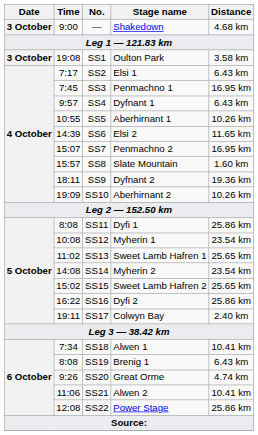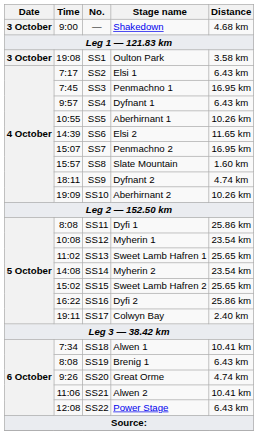 <table class="wikitable" style="font-size: 85%;">
 <tr>
 <th>Date</th>
 <th>Time</th>
 <th>No.</th>
 <th>Stage name</th>
 <th>Distance</th>
 </tr>
 <tr>
 <th nowrap>3 October</th>
 <td align="center">9:00</td>
 <td align="center">—</td>
 <td><a href='#'>Shakedown</a></td>
 <td align="center">4.68 km</td>
 </tr>
 <tr>
 <td style="background-color:#EAECF0; text-align:center" colspan="5"><strong><em>Leg 1 — 121.83 km</em></strong></td>
 </tr>
 <tr>
 <th>3 October</th>
 <td align="center">19:08</td>
 <td align="center">SS1</td>
 <td>Oulton Park</td>
 <td align="center">3.58 km</td>
 </tr>
 <tr>
 <th rowspan="9">4 October</th>
 <td align="center">7:17</td>
 <td align="center">SS2</td>
 <td>Elsi 1</td>
 <td align="center">6.43 km</td>
 </tr>
 <tr>
 <td align="center">7:45</td>
 <td align="center">SS3</td>
 <td>Penmachno 1</td>
 <td align="center">16.95 km</td>
 </tr>
 <tr>
 <td align="center">9:57</td>
 <td align="center">SS4</td>
 <td>Dyfnant 1</td>
 <td align="center">6.43 km</td>
 </tr>
 <tr>
 <td align="center">10:55</td>
 <td align="center">SS5</td>
 <td>Aberhirnant 1</td>
 <td align="center">10.26 km</td>
 </tr>
 <tr>
 <td align="center">14:39</td>
 <td align="center">SS6</td>
 <td>Elsi 2</td>
 <td align="center">11.65 km</td>
 </tr>
 <tr>
 <td align="center">15:07</td>
 <td align="center">SS7</td>
 <td>Penmachno 2</td>
 <td align="center">16.95 km</td>
 </tr>
 <tr>
 <td align="center">15:57</td>
 <td align="center">SS8</td>
 <td>Slate Mountain</td>
 <td align="center">1.60 km</td>
 </tr>
 <tr>
 <td align="center">18:11</td>
 <td align="center">SS9</td>
 <td>Dyfnant 2</td>
-<td align="center">19.36 km</td>
+<td align="center">4.74 km</td>
 </tr>
 <tr>
 <td align="center">19:09</td>
 <td align="center">SS10</td>
 <td>Aberhirnant 2</td>
 <td align="center">10.26 km</td>
 </tr>
 <tr>
 <td style="background-color:#EAECF0; text-align:center" colspan="5"><strong><em>Leg 2 — 152.50 km</em></strong></td>
 </tr>
 <tr>
 <th rowspan="7">5 October</th>
 <td align="center">8:08</td>
 <td align="center">SS11</td>
 <td>Dyfi 1</td>
 <td align="center">25.86 km</td>
 </tr>
 <tr>
 <td align="center">10:08</td>
 <td align="center">SS12</td>
 <td>Myherin 1</td>
 <td align="center">23.54 km</td>
 </tr>
 <tr>
 <td align="center">11:02</td>
 <td align="center">SS13</td>
 <td>Sweet Lamb Hafren 1</td>
 <td align="center">25.65 km</td>
 </tr>
 <tr>
 <td align="center">14:08</td>
 <td align="center">SS14</td>
 <td>Myherin 2</td>
 <td align="center">23.54 km</td>
 </tr>
 <tr>
 <td align="center">15:02</td>
 <td align="center">SS15</td>
 <td>Sweet Lamb Hafren 2</td>
 <td align="center">25.65 km</td>
 </tr>
 <tr>
 <td align="center">16:22</td>
 <td align="center">SS16</td>
 <td>Dyfi 2</td>
 <td align="center">25.86 km</td>
 </tr>
 <tr>
 <td align="center">19:11</td>
 <td align="center">SS17</td>
 <td>Colwyn Bay</td>
 <td align="center">2.40 km</td>
 </tr>
 <tr>
 <td style="background-color:#EAECF0; text-align:center" colspan="5"><strong><em>Leg 3 — 38.42 km</em></strong></td>
 </tr>
 <tr>
 <th rowspan="5">6 October</th>
 <td align="center">7:34</td>
 <td align="center">SS18</td>
 <td>Alwen 1</td>
 <td align="center">10.41 km</td>
 </tr>
 <tr>
 <td align="center">8:08</td>
 <td align="center">SS19</td>
 <td>Brenig 1</td>
 <td align="center">6.43 km</td>
 </tr>
 <tr>
 <td align="center">9:26</td>
 <td align="center">SS20</td>
 <td>Great Orme</td>
 <td align="center">4.74 km</td>
 </tr>
 <tr>
 <td align="center">11:06</td>
 <td align="center">SS21</td>
 <td>Alwen 2</td>
 <td align="center">10.41 km</td>
 </tr>
 <tr>
 <td align="center">12:08</td>
 <td align="center">SS22</td>
 <td nowrap><a href='#'>Power Stage</a></td>
-<td align="center">25.86 km</td>
+<td align="center">6.43 km</td>
 </tr>
 <tr>
 <td style="background-color:#EAECF0; text-align:center" colspan="5"><strong>Source:</strong></td>
 </tr>
 <tr>
 </tr>
 </table>
